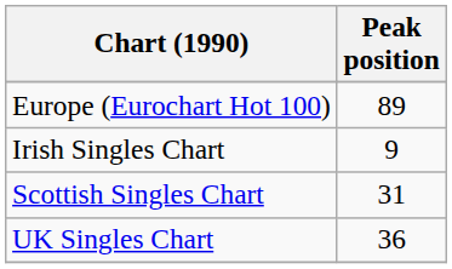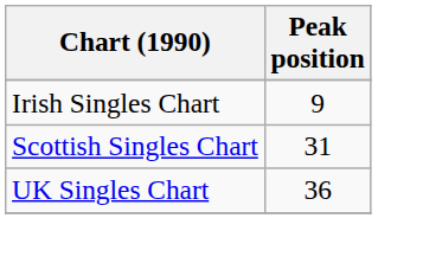 <table class="wikitable sortable">
 <tr>
 <th align="left">Chart (1990)</th>
 <th align="center">Peak<br>position</th>
 </tr>
 <tr>
-</tr>
-<tr>
-<td>Europe (<a href='#'>Eurochart Hot 100</a>)</td>
-<td align="center">89</td>
 </tr>
 <tr>
 <td align="left">Irish Singles Chart</td>
 <td align="center">9</td>
 </tr>
 <tr>
 <td align="left"><a href='#'>Scottish Singles Chart</a></td>
 <td align="center">31</td>
 </tr>
 <tr>
 <td align="left"><a href='#'>UK Singles Chart</a></td>
 <td align="center">36</td>
 </tr>
 <tr>
 </tr>
 </table>
